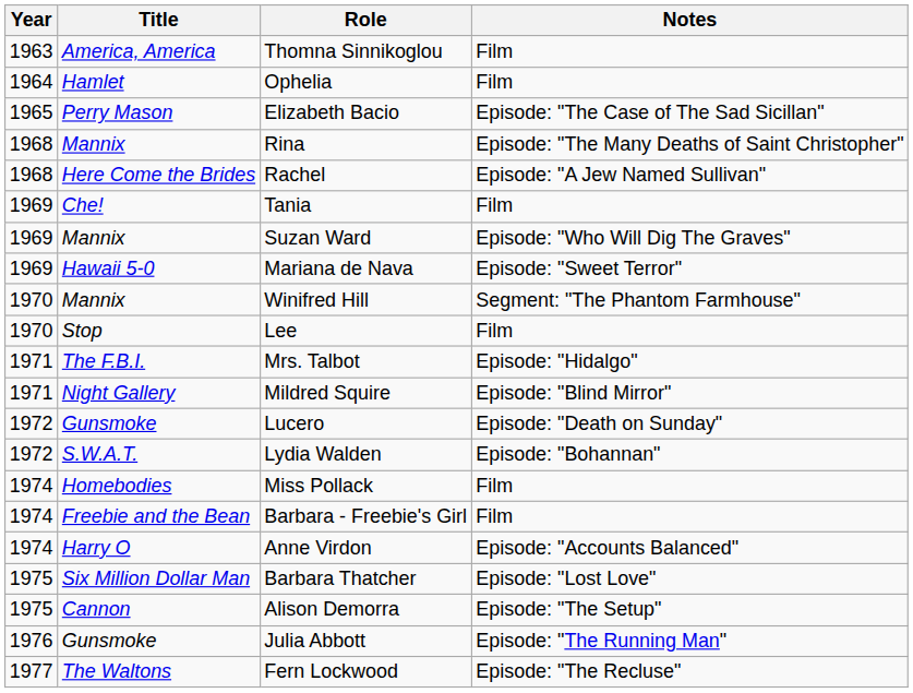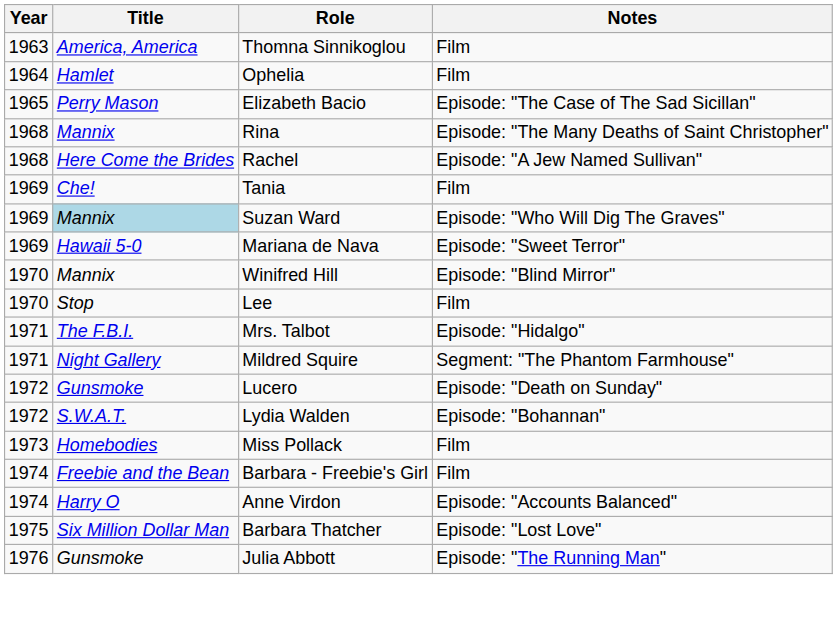 <table class="wikitable sortable">
 <tr>
 <th>Year</th>
 <th>Title</th>
 <th>Role</th>
 <th>Notes</th>
 </tr>
 <tr>
 <td>1963</td>
 <td><em><a href='#'>America, America</a></em></td>
 <td>Thomna Sinnikoglou</td>
 <td>Film</td>
 </tr>
 <tr>
 <td>1964</td>
 <td><em><a href='#'>Hamlet</a></em></td>
 <td>Ophelia</td>
 <td>Film</td>
 </tr>
 <tr>
 <td>1965</td>
 <td><em><a href='#'>Perry Mason</a></em></td>
 <td>Elizabeth Bacio</td>
 <td>Episode: "The Case of The Sad Sicillan"</td>
 </tr>
 <tr>
 <td>1968</td>
 <td><em><a href='#'>Mannix</a></em></td>
 <td>Rina</td>
 <td>Episode: "The Many Deaths of Saint Christopher"</td>
 </tr>
 <tr>
 <td>1968</td>
 <td><em><a href='#'>Here Come the Brides</a></em></td>
 <td>Rachel</td>
 <td>Episode: "A Jew Named Sullivan"</td>
 </tr>
 <tr>
 <td>1969</td>
 <td><em><a href='#'>Che!</a></em></td>
 <td>Tania</td>
 <td>Film</td>
 </tr>
 <tr>
 <td>1969</td>
-<td><em>Mannix</em></td>
+<td style="background: lightblue;"><em>Mannix</em></td>
 <td>Suzan Ward</td>
 <td>Episode: "Who Will Dig The Graves"</td>
 </tr>
 <tr>
 <td>1969</td>
 <td><em><a href='#'>Hawaii 5-0</a></em></td>
 <td>Mariana de Nava</td>
 <td>Episode: "Sweet Terror"</td>
 </tr>
 <tr>
 <td>1970</td>
 <td><em>Mannix</em></td>
 <td>Winifred Hill</td>
-<td>Segment: "The Phantom Farmhouse"</td>
+<td>Episode: "Blind Mirror"</td>
 </tr>
 <tr>
 <td>1970</td>
 <td><em>Stop</em></td>
 <td>Lee</td>
 <td>Film</td>
 </tr>
 <tr>
 <td>1971</td>
 <td><em><a href='#'>The F.B.I.</a></em></td>
 <td>Mrs. Talbot</td>
 <td>Episode: "Hidalgo"</td>
 </tr>
 <tr>
 <td>1971</td>
 <td><em><a href='#'>Night Gallery</a></em></td>
 <td>Mildred Squire</td>
-<td>Episode: "Blind Mirror"</td>
+<td>Segment: "The Phantom Farmhouse"</td>
 </tr>
 <tr>
 <td>1972</td>
 <td><em><a href='#'>Gunsmoke</a></em></td>
 <td>Lucero</td>
 <td>Episode: "Death on Sunday"</td>
 </tr>
 <tr>
 <td>1972</td>
 <td><em><a href='#'>S.W.A.T.</a></em></td>
 <td>Lydia Walden</td>
 <td>Episode: "Bohannan"</td>
 </tr>
 <tr>
-<td>1974</td>
+<td>1973</td>
 <td><em><a href='#'>Homebodies</a></em></td>
 <td>Miss Pollack</td>
 <td>Film</td>
 </tr>
 <tr>
 <td>1974</td>
 <td><em><a href='#'>Freebie and the Bean</a></em></td>
 <td>Barbara - Freebie's Girl</td>
 <td>Film</td>
 </tr>
 <tr>
 <td>1974</td>
 <td><em><a href='#'>Harry O</a></em></td>
 <td>Anne Virdon</td>
 <td>Episode: "Accounts Balanced"</td>
 </tr>
 <tr>
 <td>1975</td>
 <td><em><a href='#'>Six Million Dollar Man</a></em></td>
 <td>Barbara Thatcher</td>
 <td>Episode: "Lost Love"</td>
 </tr>
 <tr>
-<td>1975</td>
-<td><em><a href='#'>Cannon</a></em></td>
-<td>Alison Demorra</td>
-<td>Episode: "The Setup"</td>
-</tr>
-<tr>
 <td>1976</td>
 <td><em>Gunsmoke</em></td>
 <td>Julia Abbott</td>
 <td>Episode: "<a href='#'>The Running Man</a>"</td>
 </tr>
-<tr>
-<td>1977</td>
-<td><em><a href='#'>The Waltons</a></em></td>
-<td>Fern Lockwood</td>
-<td>Episode: "The Recluse"</td>
-</tr>
 </table>
